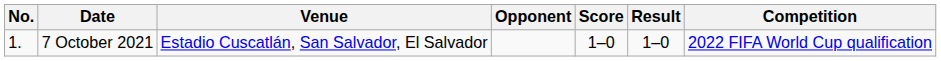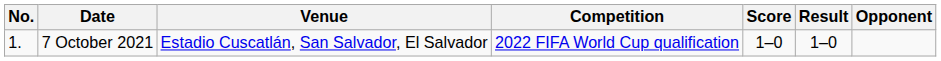 <table class="wikitable sortable">
 <tr>
 <th scope="col">No.</th>
 <th scope="col">Date</th>
 <th scope="col">Venue</th>
-<th scope="col">Opponent</th>
+<th scope="col">Competition</th>
 <th scope="col">Score</th>
 <th scope="col">Result</th>
-<th scope="col">Competition</th>
+<th scope="col">Opponent</th>
 </tr>
 <tr>
 <td>1.</td>
 <td>7 October 2021</td>
 <td><a href='#'>Estadio Cuscatlán</a>, <a href='#'>San Salvador</a>, El Salvador</td>
-<td></td>
+<td><a href='#'>2022 FIFA World Cup qualification</a></td>
 <td align="center">1–0</td>
 <td align="center">1–0</td>
-<td><a href='#'>2022 FIFA World Cup qualification</a></td>
+<td></td>
 </tr>
 </table>
